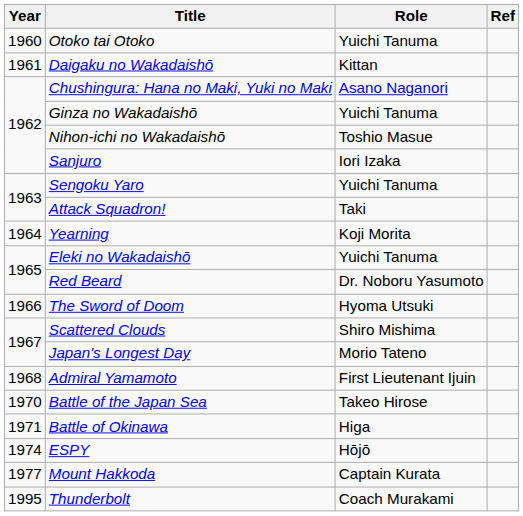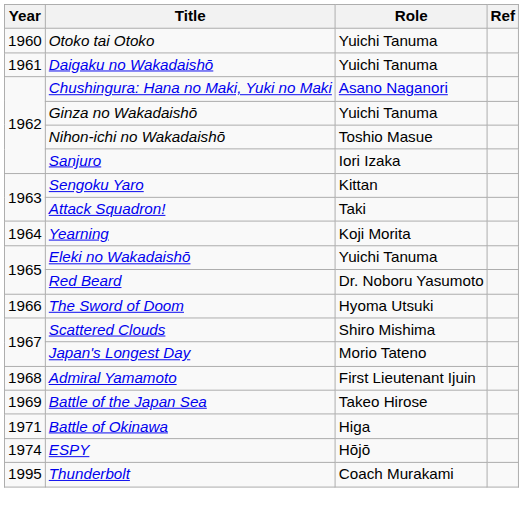 <table class="wikitable sortable">
 <tr>
 <th>Year</th>
 <th>Title</th>
 <th>Role</th>
 <th class="unsortable">Ref</th>
 </tr>
 <tr>
 <td>1960</td>
 <td><em>Otoko tai Otoko</em></td>
 <td>Yuichi Tanuma</td>
 <td></td>
 </tr>
 <tr>
 <td>1961</td>
 <td><em><a href='#'>Daigaku no Wakadaishō</a></em></td>
-<td>Kittan</td>
+<td>Yuichi Tanuma</td>
 <td></td>
 </tr>
 <tr>
 <td rowspan=4>1962</td>
 <td><em><a href='#'>Chushingura: Hana no Maki, Yuki no Maki</a></em></td>
 <td><a href='#'>Asano Naganori</a></td>
 <td></td>
 </tr>
 <tr>
 <td><em>Ginza no Wakadaishō</em></td>
 <td>Yuichi Tanuma</td>
 <td></td>
 </tr>
 <tr>
 <td><em>Nihon-ichi no Wakadaishō</em></td>
 <td>Toshio Masue</td>
 <td></td>
 </tr>
 <tr>
 <td><em><a href='#'>Sanjuro</a></em></td>
 <td>Iori Izaka</td>
 <td></td>
 </tr>
 <tr>
 <td rowspan=2>1963</td>
 <td><em><a href='#'>Sengoku Yaro</a></em></td>
-<td>Yuichi Tanuma</td>
+<td>Kittan</td>
 <td></td>
 </tr>
 <tr>
 <td><em><a href='#'>Attack Squadron!</a></em></td>
 <td>Taki</td>
 <td></td>
 </tr>
 <tr>
 <td>1964</td>
 <td><em><a href='#'>Yearning</a></em></td>
 <td>Koji Morita</td>
 <td></td>
 </tr>
 <tr>
 <td rowspan=2>1965</td>
 <td><em><a href='#'>Eleki no Wakadaishō</a></em></td>
 <td>Yuichi Tanuma</td>
 <td></td>
 </tr>
 <tr>
 <td><em><a href='#'>Red Beard</a></em></td>
 <td>Dr. Noboru Yasumoto</td>
 <td></td>
 </tr>
 <tr>
 <td>1966</td>
 <td><em><a href='#'>The Sword of Doom</a></em></td>
 <td>Hyoma Utsuki</td>
 <td></td>
 </tr>
 <tr>
 <td rowspan=2>1967</td>
 <td><em><a href='#'>Scattered Clouds</a></em></td>
 <td>Shiro Mishima</td>
 <td></td>
 </tr>
 <tr>
 <td><em><a href='#'>Japan's Longest Day</a></em></td>
 <td>Morio Tateno</td>
 <td></td>
 </tr>
 <tr>
 <td>1968</td>
 <td><em><a href='#'>Admiral Yamamoto</a></em></td>
 <td>First Lieutenant Ijuin</td>
 <td></td>
 </tr>
 <tr>
-<td>1970</td>
+<td>1969</td>
 <td><em><a href='#'>Battle of the Japan Sea</a></em></td>
 <td>Takeo Hirose</td>
 <td></td>
 </tr>
 <tr>
 <td>1971</td>
 <td><em><a href='#'>Battle of Okinawa</a></em></td>
 <td>Higa</td>
 <td></td>
 </tr>
 <tr>
 <td>1974</td>
 <td><em><a href='#'>ESPY</a></em></td>
 <td>Hōjō</td>
 <td></td>
 </tr>
 <tr>
-<td>1977</td>
-<td><em><a href='#'>Mount Hakkoda</a></em></td>
-<td>Captain Kurata</td>
-<td></td>
-</tr>
-<tr>
 <td>1995</td>
 <td><em><a href='#'>Thunderbolt</a></em></td>
 <td>Coach Murakami</td>
 <td></td>
 </tr>
 </table>
